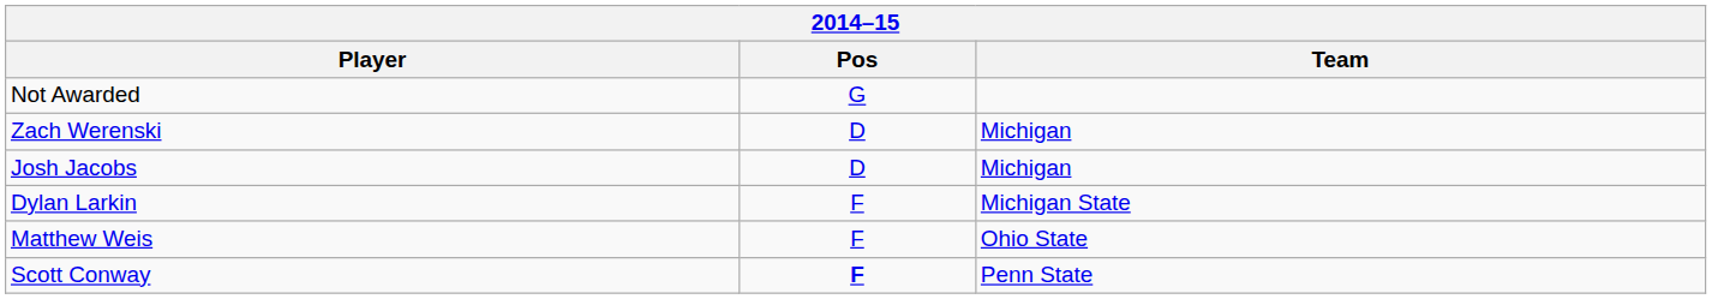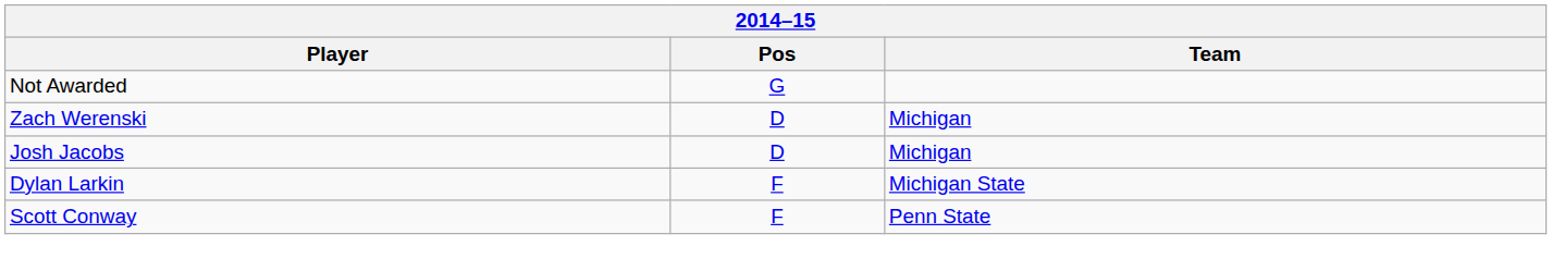 <table class="wikitable" width=95%>
 <tr>
 <th colspan=3><a href='#'>2014–15</a></th>
 </tr>
 <tr>
 <th>Player</th>
 <th>Pos</th>
 <th>Team</th>
 </tr>
 <tr>
 <td>Not Awarded</td>
 <td style="text-align:center;"><a href='#'>G</a></td>
 <td></td>
 </tr>
 <tr>
 <td><a href='#'>Zach Werenski</a></td>
 <td style="text-align:center;"><a href='#'>D</a></td>
 <td><a href='#'>Michigan</a></td>
 </tr>
 <tr>
 <td><a href='#'>Josh Jacobs</a></td>
 <td style="text-align:center;"><a href='#'>D</a></td>
 <td><a href='#'>Michigan</a></td>
 </tr>
 <tr>
 <td><a href='#'>Dylan Larkin</a></td>
 <td style="text-align:center;"><a href='#'>F</a></td>
 <td><a href='#'>Michigan State</a></td>
 </tr>
 <tr>
-<td><a href='#'>Matthew Weis</a></td>
+<td><a href='#'>Scott Conway</a></td>
 <td style="text-align:center;"><a href='#'>F</a></td>
-<td><a href='#'>Ohio State</a></td>
-</tr>
-<tr>
-<td><a href='#'>Scott Conway</a></td>
-<td style="text-align:center;"><strong><a href='#'>F</a></strong></td>
 <td><a href='#'>Penn State</a></td>
 </tr>
 </table>
